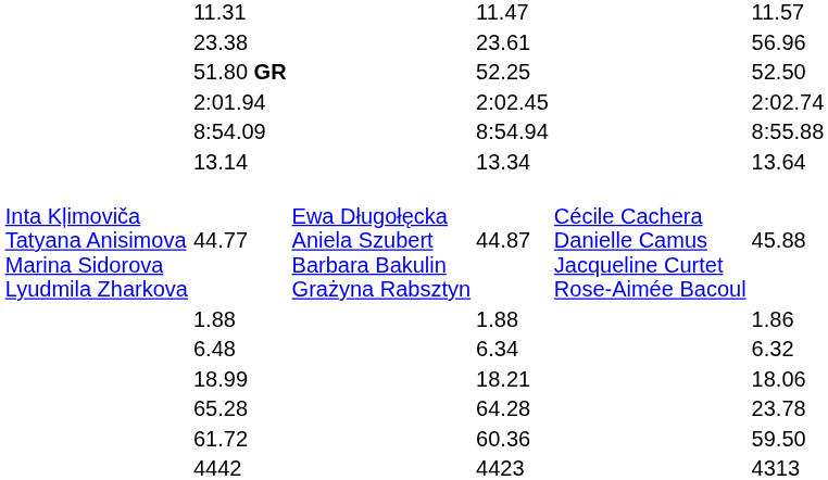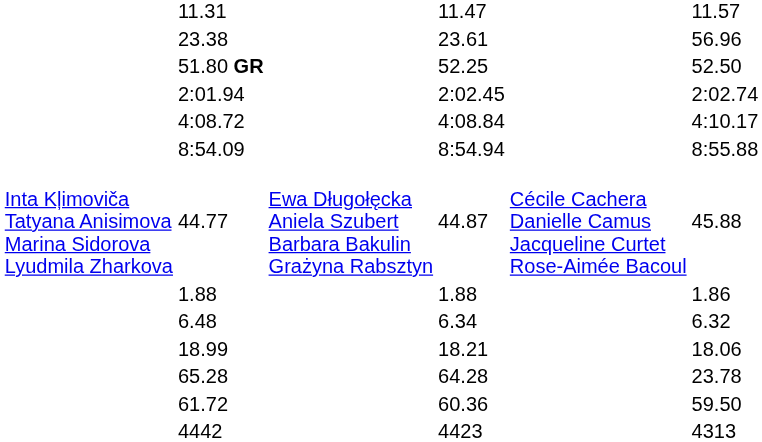 <table>
 <tr>
 <td></td>
 <td></td>
 <td>11.31</td>
 <td></td>
 <td>11.47</td>
 <td></td>
 <td>11.57</td>
 </tr>
 <tr>
 <td></td>
 <td></td>
 <td>23.38</td>
 <td></td>
 <td>23.61</td>
 <td></td>
 <td>56.96</td>
 </tr>
 <tr>
 <td></td>
 <td></td>
 <td>51.80 <strong>GR</strong></td>
 <td></td>
 <td>52.25</td>
 <td></td>
 <td>52.50</td>
 </tr>
 <tr>
 <td></td>
 <td></td>
 <td>2:01.94</td>
 <td></td>
 <td>2:02.45</td>
 <td></td>
 <td>2:02.74</td>
 </tr>
 <tr>
 <td></td>
 <td></td>
+<td>4:08.72</td>
+<td></td>
+<td>4:08.84</td>
+<td></td>
+<td>4:10.17</td>
+</tr>
+<tr>
+<td></td>
+<td></td>
 <td>8:54.09</td>
 <td></td>
 <td>8:54.94</td>
 <td></td>
 <td>8:55.88</td>
-</tr>
-<tr>
-<td></td>
-<td></td>
-<td>13.14</td>
-<td></td>
-<td>13.34</td>
-<td></td>
-<td>13.64</td>
 </tr>
 <tr>
 <td></td>
 <td><br><a href='#'>Inta Kļimoviča</a><br><a href='#'>Tatyana Anisimova</a><br><a href='#'>Marina Sidorova</a><br><a href='#'>Lyudmila Zharkova</a></td>
 <td>44.77</td>
 <td><br><a href='#'>Ewa Długołęcka</a><br><a href='#'>Aniela Szubert</a><br><a href='#'>Barbara Bakulin</a><br><a href='#'>Grażyna Rabsztyn</a></td>
 <td>44.87</td>
 <td><br><a href='#'>Cécile Cachera</a><br><a href='#'>Danielle Camus</a><br><a href='#'>Jacqueline Curtet</a><br><a href='#'>Rose-Aimée Bacoul</a></td>
 <td>45.88</td>
 </tr>
 <tr>
 <td></td>
 <td></td>
 <td>1.88</td>
 <td></td>
 <td>1.88</td>
 <td></td>
 <td>1.86</td>
 </tr>
 <tr>
 <td></td>
 <td></td>
 <td>6.48</td>
 <td></td>
 <td>6.34</td>
 <td></td>
 <td>6.32</td>
 </tr>
 <tr>
 <td></td>
 <td></td>
 <td>18.99</td>
 <td></td>
 <td>18.21</td>
 <td></td>
 <td>18.06</td>
 </tr>
 <tr>
 <td></td>
 <td></td>
 <td>65.28</td>
 <td></td>
 <td>64.28</td>
 <td></td>
 <td>23.78</td>
 </tr>
 <tr>
 <td></td>
 <td></td>
 <td>61.72</td>
 <td></td>
 <td>60.36</td>
 <td></td>
 <td>59.50</td>
 </tr>
 <tr>
 <td></td>
 <td></td>
 <td>4442</td>
 <td></td>
 <td>4423</td>
 <td></td>
 <td>4313</td>
 </tr>
 </table>
